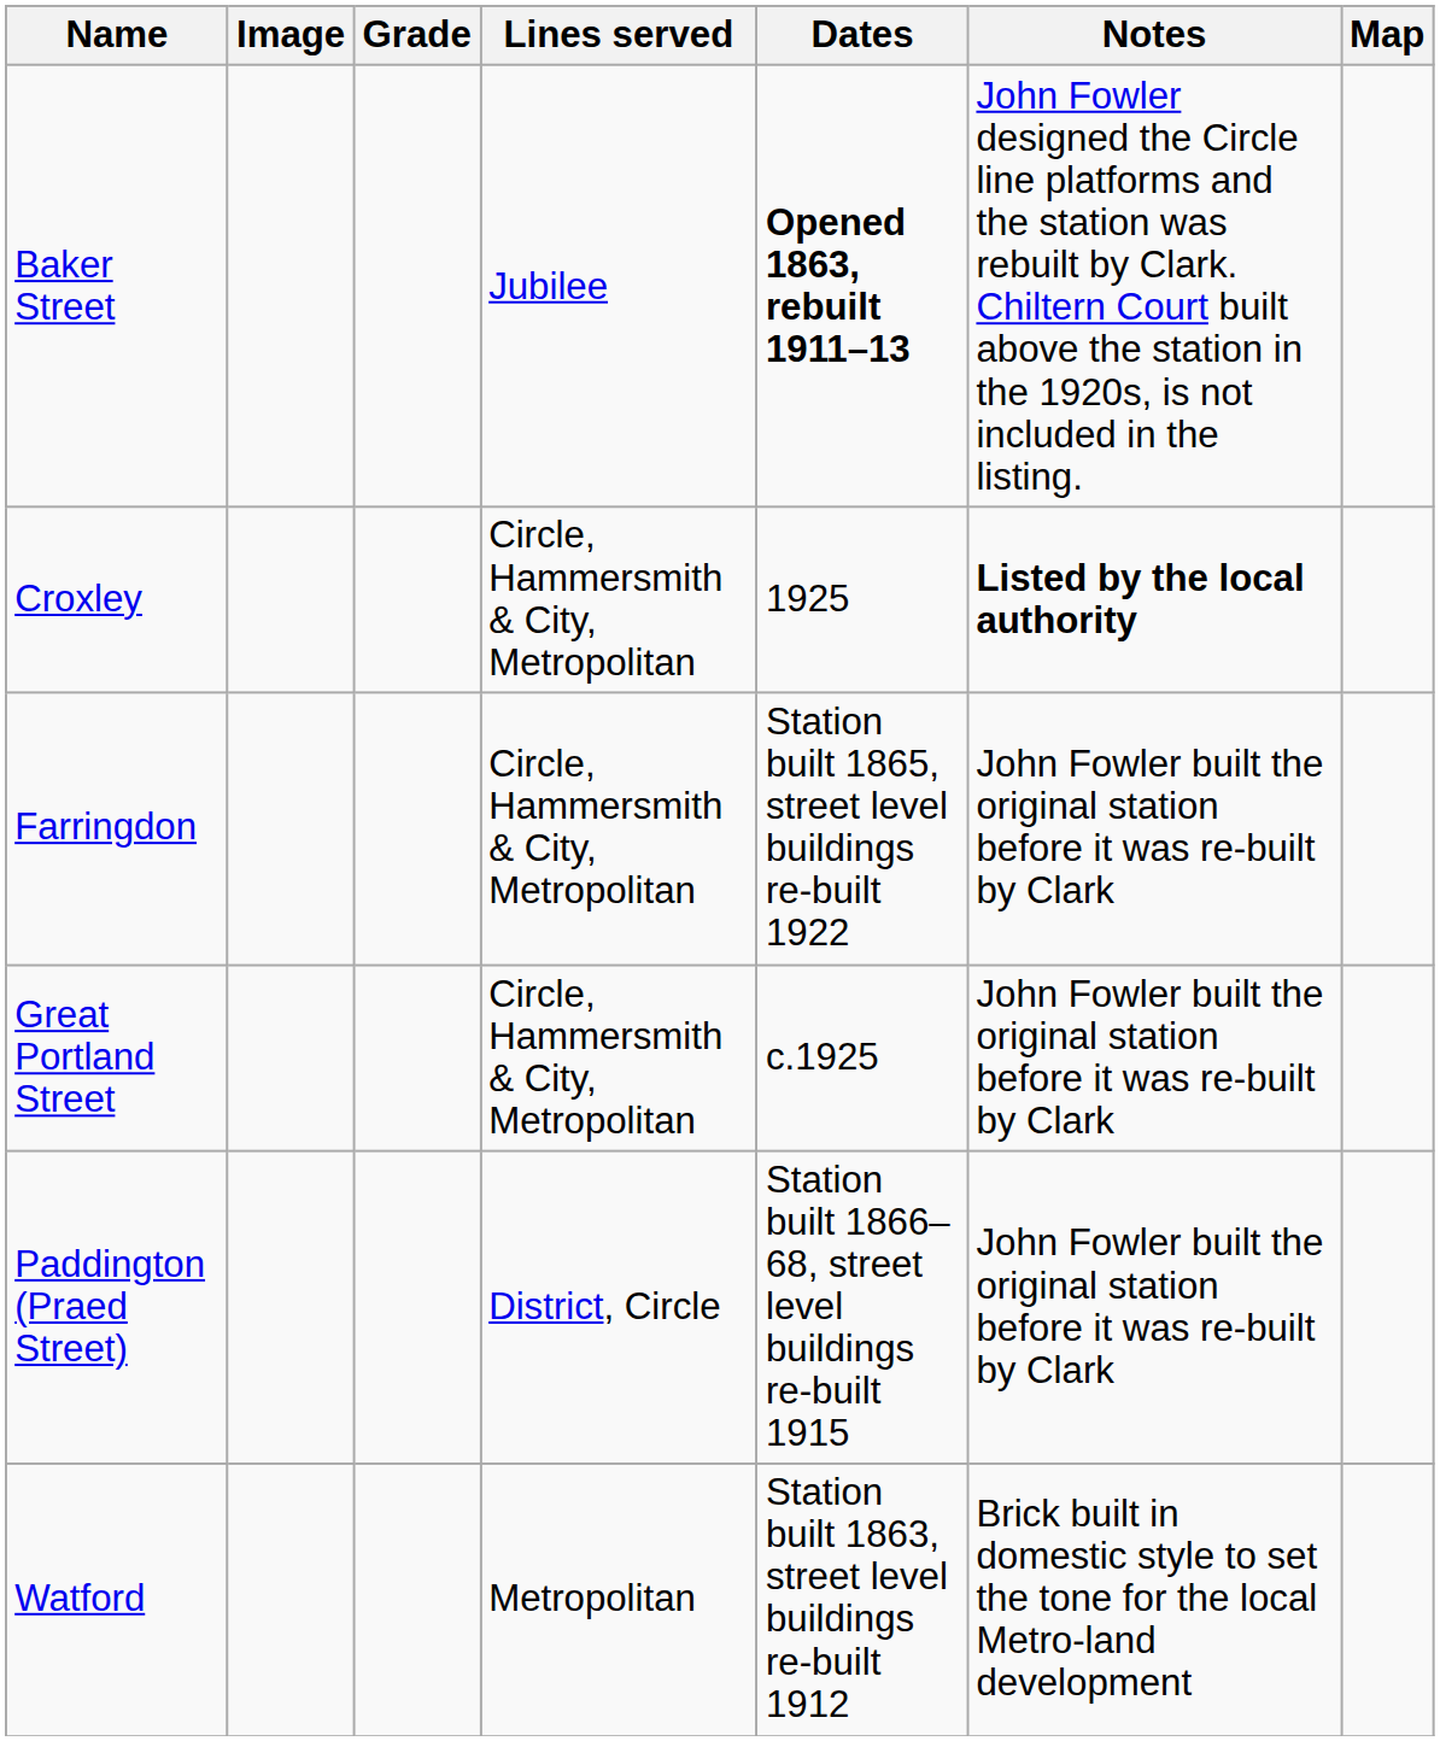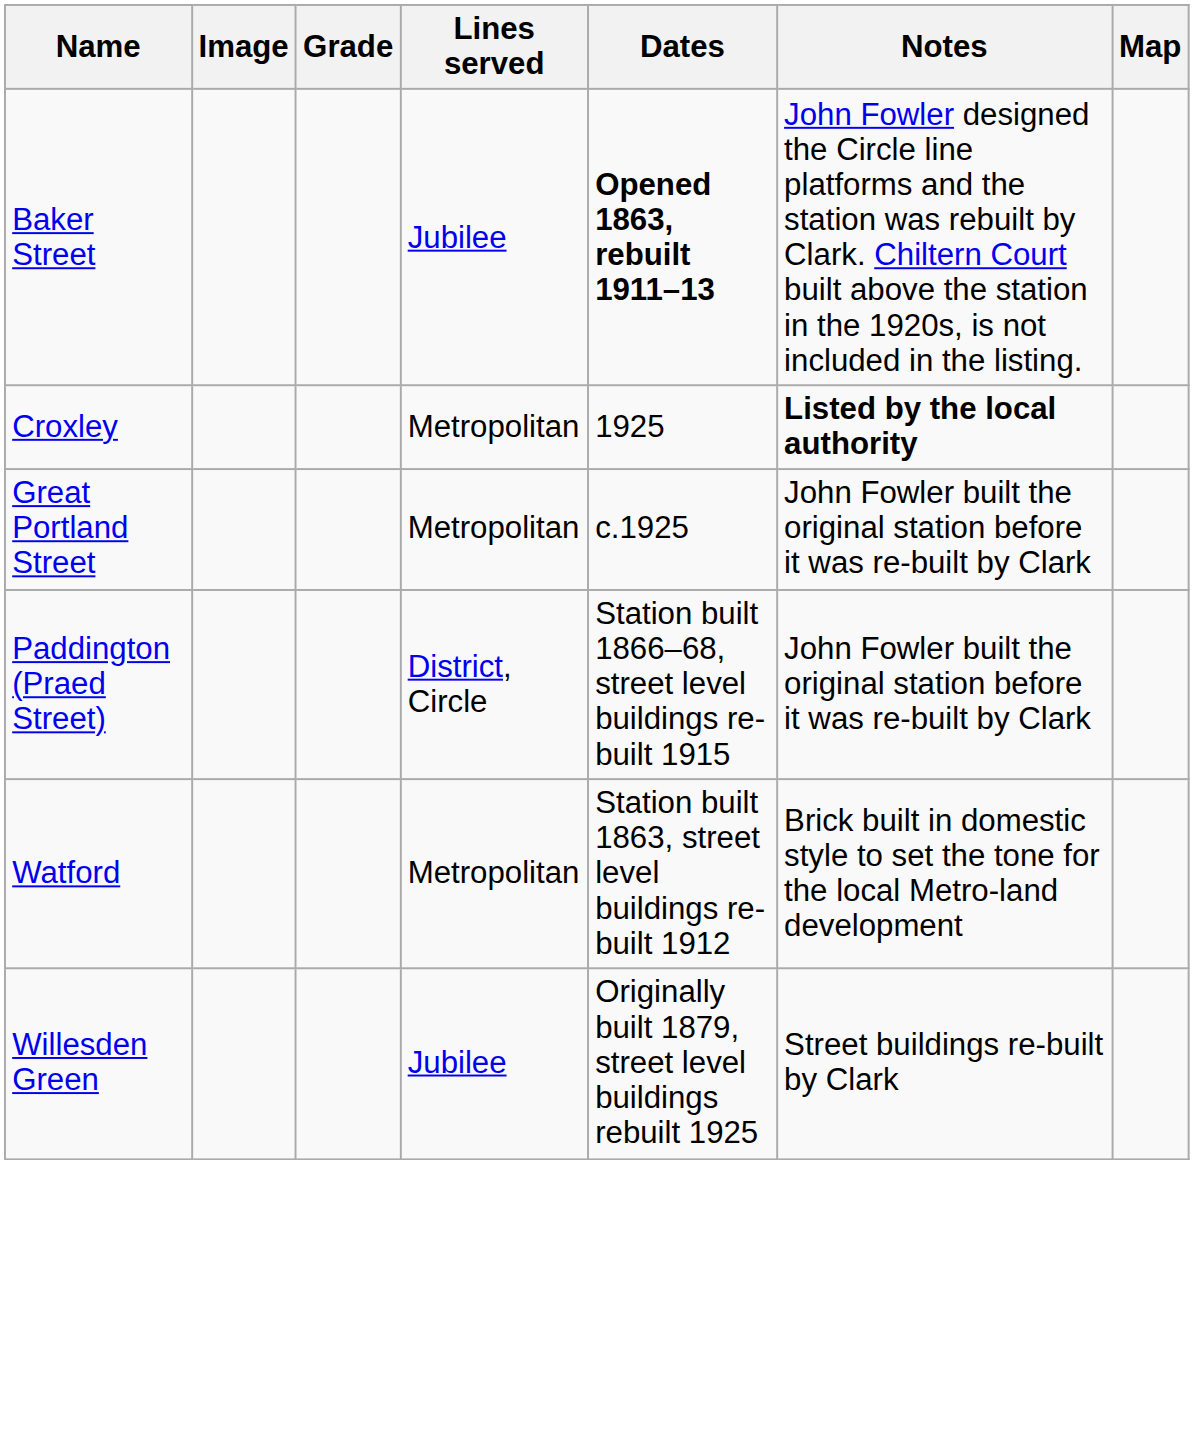 <table class="wikitable">
 <tr>
 <th>Name</th>
 <th>Image</th>
 <th>Grade</th>
 <th>Lines served</th>
 <th>Dates</th>
 <th>Notes</th>
 <th>Map</th>
 </tr>
 <tr>
 <td><a href='#'>Baker Street</a></td>
 <td></td>
 <td></td>
 <td><a href='#'>Jubilee</a></td>
 <td><strong>Opened 1863, rebuilt 1911–13</strong></td>
 <td><a href='#'>John Fowler</a> designed the Circle line platforms and the station was rebuilt by Clark. <a href='#'>Chiltern Court</a> built above the station in the 1920s, is not included in the listing.</td>
 <td></td>
 </tr>
 <tr>
 <td><a href='#'>Croxley</a></td>
 <td></td>
 <td></td>
-<td>Circle, Hammersmith & City, Metropolitan</td>
+<td>Metropolitan</td>
 <td>1925</td>
 <td><strong>Listed by the local authority</strong></td>
-<td></td>
-</tr>
-<tr>
-<td><a href='#'>Farringdon</a></td>
-<td></td>
-<td></td>
-<td>Circle, Hammersmith & City, Metropolitan</td>
-<td>Station built 1865, street level buildings re-built 1922</td>
-<td>John Fowler built the original station before it was re-built by Clark</td>
 <td></td>
 </tr>
 <tr>
 <td><a href='#'>Great Portland Street</a></td>
 <td></td>
 <td></td>
-<td>Circle, Hammersmith & City, Metropolitan</td>
+<td>Metropolitan</td>
 <td>c.1925</td>
 <td>John Fowler built the original station before it was re-built by Clark</td>
 <td></td>
 </tr>
 <tr>
 <td><a href='#'>Paddington (Praed Street)</a></td>
 <td></td>
 <td></td>
 <td><a href='#'>District</a>, Circle</td>
 <td>Station built 1866–68, street level buildings re-built 1915</td>
 <td>John Fowler built the original station before it was re-built by Clark</td>
 <td></td>
 </tr>
 <tr>
 <td><a href='#'>Watford</a></td>
 <td></td>
 <td></td>
 <td>Metropolitan</td>
 <td>Station built 1863, street level buildings re-built 1912</td>
 <td>Brick built in domestic style to set the tone for the local Metro-land development</td>
 <td></td>
 </tr>
+<tr>
+<td><a href='#'>Willesden Green</a></td>
+<td></td>
+<td></td>
+<td><a href='#'>Jubilee</a></td>
+<td>Originally built 1879, street level buildings rebuilt 1925</td>
+<td>Street buildings re-built by Clark</td>
+<td></td>
+</tr>
 </table>
